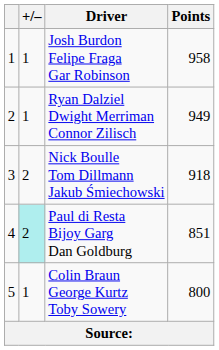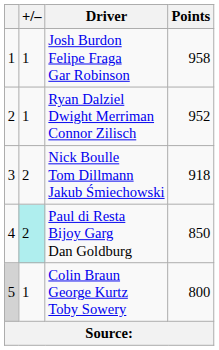 <table class="wikitable" style="font-size: 95%;">
 <tr>
 <th scope="col"></th>
 <th scope="col">+/–</th>
 <th scope="col">Driver</th>
 <th scope="col">Points</th>
 </tr>
 <tr>
 <td align=center>1</td>
 <td align=left> 1</td>
 <td> <a href='#'>Josh Burdon</a><br> <a href='#'>Felipe Fraga</a><br> <a href='#'>Gar Robinson</a></td>
 <td align=right>958</td>
 </tr>
 <tr>
 <td align=center>2</td>
 <td align=left> 1</td>
 <td> <a href='#'>Ryan Dalziel</a><br> <a href='#'>Dwight Merriman</a><br> <a href='#'>Connor Zilisch</a></td>
-<td align=right>949</td>
+<td align=right>952</td>
 </tr>
 <tr>
 <td align=center>3</td>
 <td align=left> 2</td>
 <td> <a href='#'>Nick Boulle</a><br> <a href='#'>Tom Dillmann</a><br> <a href='#'>Jakub Śmiechowski</a></td>
 <td align=right>918</td>
 </tr>
 <tr>
 <td align=center>4</td>
 <td align=left style="background: paleturquoise;"> 2</td>
 <td> <a href='#'>Paul di Resta</a><br> <a href='#'>Bijoy Garg</a><br> Dan Goldburg</td>
-<td align=right>851</td>
+<td align=right>850</td>
 </tr>
 <tr>
-<td align=center>5</td>
+<td align=center style="background: lightgrey;">5</td>
 <td align=left> 1</td>
 <td> <a href='#'>Colin Braun</a><br> <a href='#'>George Kurtz</a><br> <a href='#'>Toby Sowery</a></td>
 <td align=right>800</td>
 </tr>
 <tr>
 <th colspan=5>Source:</th>
 </tr>
 </table>
